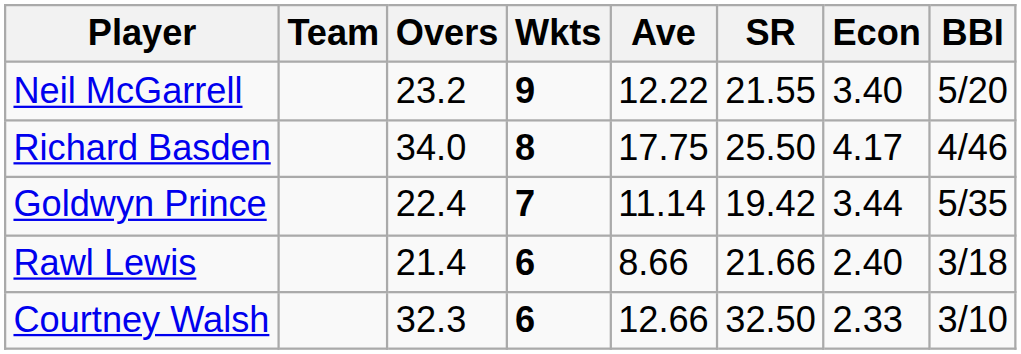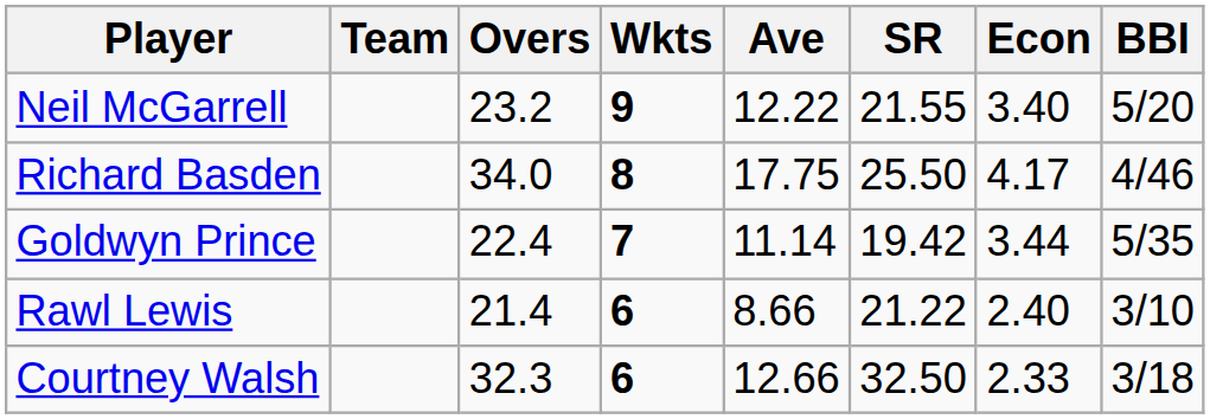 <table class="wikitable">
 <tr>
 <th>Player</th>
 <th>Team</th>
 <th>Overs</th>
 <th>Wkts</th>
 <th>Ave</th>
 <th>SR</th>
 <th>Econ</th>
 <th>BBI</th>
 </tr>
 <tr>
 <td><a href='#'>Neil McGarrell</a></td>
 <td></td>
 <td>23.2</td>
 <td><strong>9</strong></td>
 <td>12.22</td>
 <td>21.55</td>
 <td>3.40</td>
 <td>5/20</td>
 </tr>
 <tr>
 <td><a href='#'>Richard Basden</a></td>
 <td></td>
 <td>34.0</td>
 <td><strong>8</strong></td>
 <td>17.75</td>
 <td>25.50</td>
 <td>4.17</td>
 <td>4/46</td>
 </tr>
 <tr>
 <td><a href='#'>Goldwyn Prince</a></td>
 <td></td>
 <td>22.4</td>
 <td><strong>7</strong></td>
 <td>11.14</td>
 <td>19.42</td>
 <td>3.44</td>
 <td>5/35</td>
 </tr>
 <tr>
 <td><a href='#'>Rawl Lewis</a></td>
 <td></td>
 <td>21.4</td>
 <td><strong>6</strong></td>
 <td>8.66</td>
-<td>21.66</td>
+<td>21.22</td>
 <td>2.40</td>
-<td>3/18</td>
+<td>3/10</td>
 </tr>
 <tr>
 <td><a href='#'>Courtney Walsh</a></td>
 <td></td>
 <td>32.3</td>
 <td><strong>6</strong></td>
 <td>12.66</td>
 <td>32.50</td>
 <td>2.33</td>
-<td>3/10</td>
+<td>3/18</td>
 </tr>
 </table>
